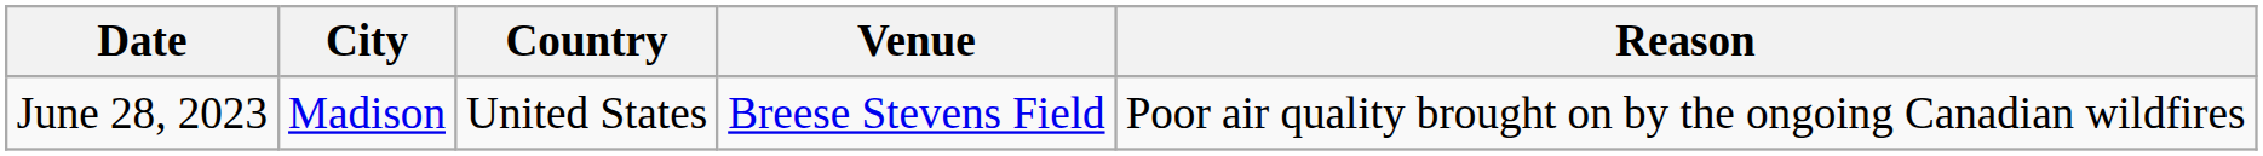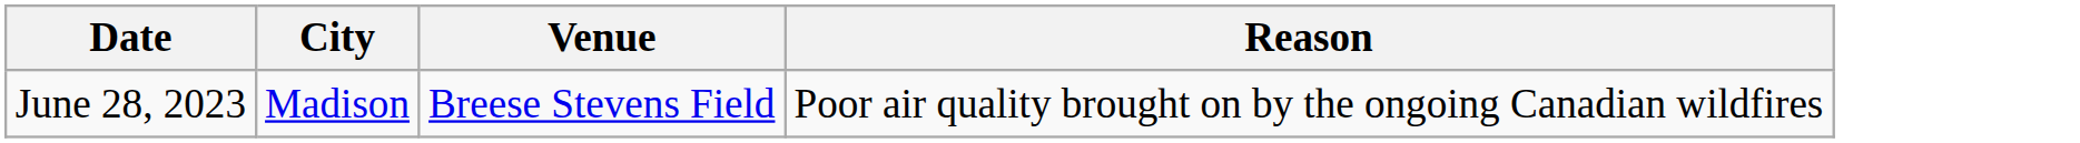 <table class="wikitable" style="text-align:center;">
 <tr>
 <th>Date</th>
 <th>City</th>
-<th>Country</th>
 <th>Venue</th>
 <th>Reason</th>
 </tr>
 <tr>
 <td>June 28, 2023</td>
 <td><a href='#'>Madison</a></td>
-<td>United States</td>
 <td><a href='#'>Breese Stevens Field</a></td>
 <td>Poor air quality brought on by the ongoing Canadian wildfires</td>
 </tr>
 </table>
